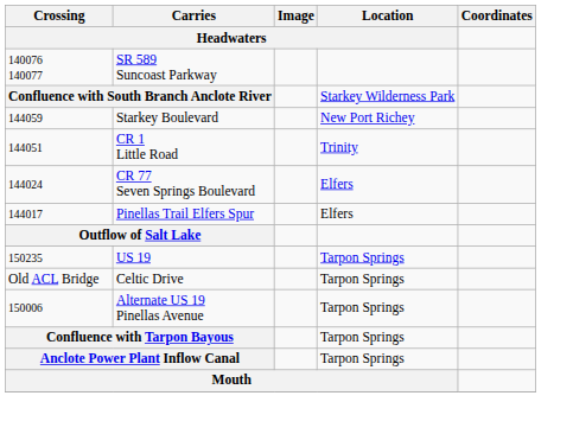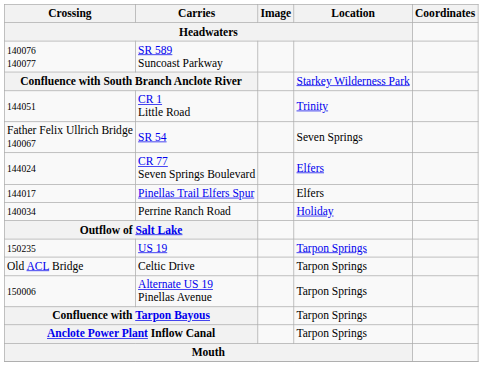 <table class=wikitable>
 <tr>
 <th>Crossing</th>
 <th>Carries</th>
 <th>Image</th>
 <th>Location</th>
 <th>Coordinates</th>
 </tr>
 <tr>
 <th colspan=4>Headwaters</th>
 <td></td>
 </tr>
 <tr>
 <td><small>140076<br>140077</small></td>
 <td> <a href='#'>SR 589</a><br>Suncoast Parkway</td>
 <td></td>
 <td></td>
 <td></td>
 </tr>
 <tr>
 <th colspan=2>Confluence with South Branch Anclote River</th>
 <td></td>
 <td><a href='#'>Starkey Wilderness Park</a></td>
 <td></td>
 </tr>
 <tr>
-<td><small>144059</small></td>
-<td>Starkey Boulevard</td>
-<td></td>
-<td><a href='#'>New Port Richey</a></td>
-<td></td>
-</tr>
-<tr>
 <td><small>144051</small></td>
 <td> <a href='#'>CR 1</a><br>Little Road</td>
 <td></td>
 <td><a href='#'>Trinity</a></td>
+<td></td>
+</tr>
+<tr>
+<td>Father Felix Ullrich Bridge<br><small>140067</small></td>
+<td> <a href='#'>SR 54</a></td>
+<td></td>
+<td>Seven Springs</td>
 <td></td>
 </tr>
 <tr>
 <td><small>144024</small></td>
 <td> <a href='#'>CR 77</a><br>Seven Springs Boulevard</td>
 <td></td>
 <td><a href='#'>Elfers</a></td>
 <td></td>
 </tr>
 <tr>
 <td><small>144017</small></td>
 <td><a href='#'>Pinellas Trail Elfers Spur</a></td>
 <td></td>
 <td>Elfers</td>
+<td></td>
+</tr>
+<tr>
+<td><small>140034</small></td>
+<td>Perrine Ranch Road</td>
+<td></td>
+<td><a href='#'>Holiday</a></td>
 <td></td>
 </tr>
 <tr>
 <th colspan=2>Outflow of <a href='#'>Salt Lake</a></th>
 <td></td>
 <td></td>
 <td></td>
 </tr>
 <tr>
 <td><small>150235</small></td>
 <td> <a href='#'>US 19</a></td>
 <td></td>
 <td><a href='#'>Tarpon Springs</a></td>
 <td></td>
 </tr>
 <tr>
 <td>Old <a href='#'>ACL</a> Bridge</td>
 <td>Celtic Drive</td>
 <td></td>
 <td>Tarpon Springs</td>
 <td></td>
 </tr>
 <tr>
 <td><small>150006</small></td>
 <td> <a href='#'>Alternate US 19</a><br>  Pinellas Avenue</td>
 <td></td>
 <td>Tarpon Springs</td>
 <td></td>
 </tr>
 <tr>
 <th colspan=2>Confluence with <a href='#'>Tarpon Bayous</a></th>
 <td></td>
 <td>Tarpon Springs</td>
 <td></td>
 </tr>
 <tr>
 <th colspan=2><a href='#'>Anclote Power Plant</a> Inflow Canal</th>
 <td></td>
 <td>Tarpon Springs</td>
 <td></td>
 </tr>
 <tr>
 <th colspan=4>Mouth</th>
 <td></td>
 </tr>
 <tr>
 </tr>
 </table>
